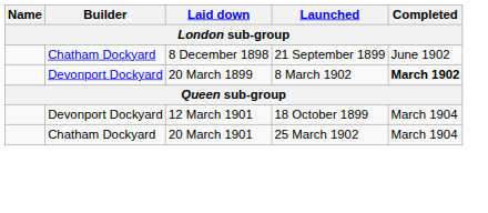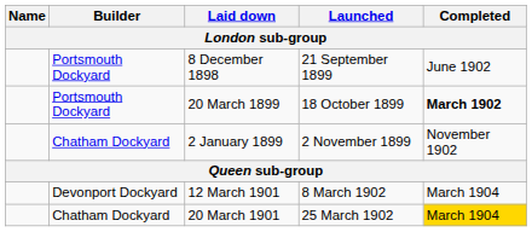 <table class="wikitable plainrowheaders">
 <tr>
 <th scope="col">Name</th>
 <th scope="col">Builder</th>
 <th scope="col"><a href='#'>Laid down</a></th>
 <th scope="col"><a href='#'>Launched</a></th>
 <th scope="col">Completed</th>
 </tr>
 <tr>
 <th align=center scope="row" colspan=5><em>London</em> sub-group</th>
 </tr>
 <tr>
 <td scope="row"></td>
-<td><a href='#'>Chatham Dockyard</a></td>
+<td><a href='#'>Portsmouth Dockyard</a></td>
 <td>8 December 1898</td>
 <td>21 September 1899</td>
 <td>June 1902</td>
 </tr>
 <tr>
 <td scope="row"></td>
-<td><a href='#'>Devonport Dockyard</a></td>
+<td><a href='#'>Portsmouth Dockyard</a></td>
 <td>20 March 1899</td>
-<td>8 March 1902</td>
+<td>18 October 1899</td>
 <td><strong>March 1902</strong></td>
+</tr>
+<tr>
+<td scope="row"></td>
+<td><a href='#'>Chatham Dockyard</a></td>
+<td>2 January 1899</td>
+<td>2 November 1899</td>
+<td>November 1902</td>
 </tr>
 <tr>
 <th scope="row" align=center colspan=5><em>Queen</em> sub-group</th>
 </tr>
 <tr>
 <td scope="row"></td>
 <td>Devonport Dockyard</td>
 <td>12 March 1901</td>
-<td>18 October 1899</td>
+<td>8 March 1902</td>
 <td>March 1904</td>
 </tr>
 <tr>
 <td scope="row"></td>
 <td>Chatham Dockyard</td>
 <td>20 March 1901</td>
 <td>25 March 1902</td>
-<td>March 1904</td>
+<td style="background: gold;">March 1904</td>
 </tr>
 </table>
